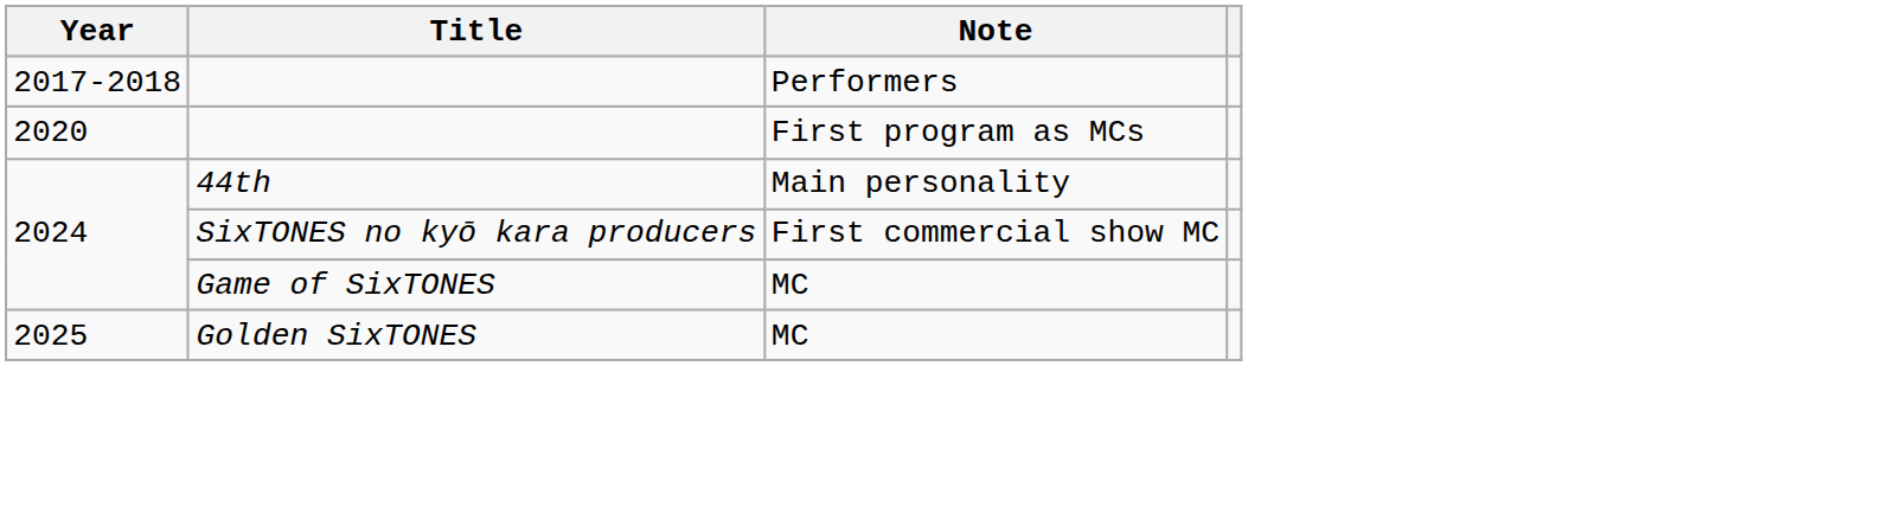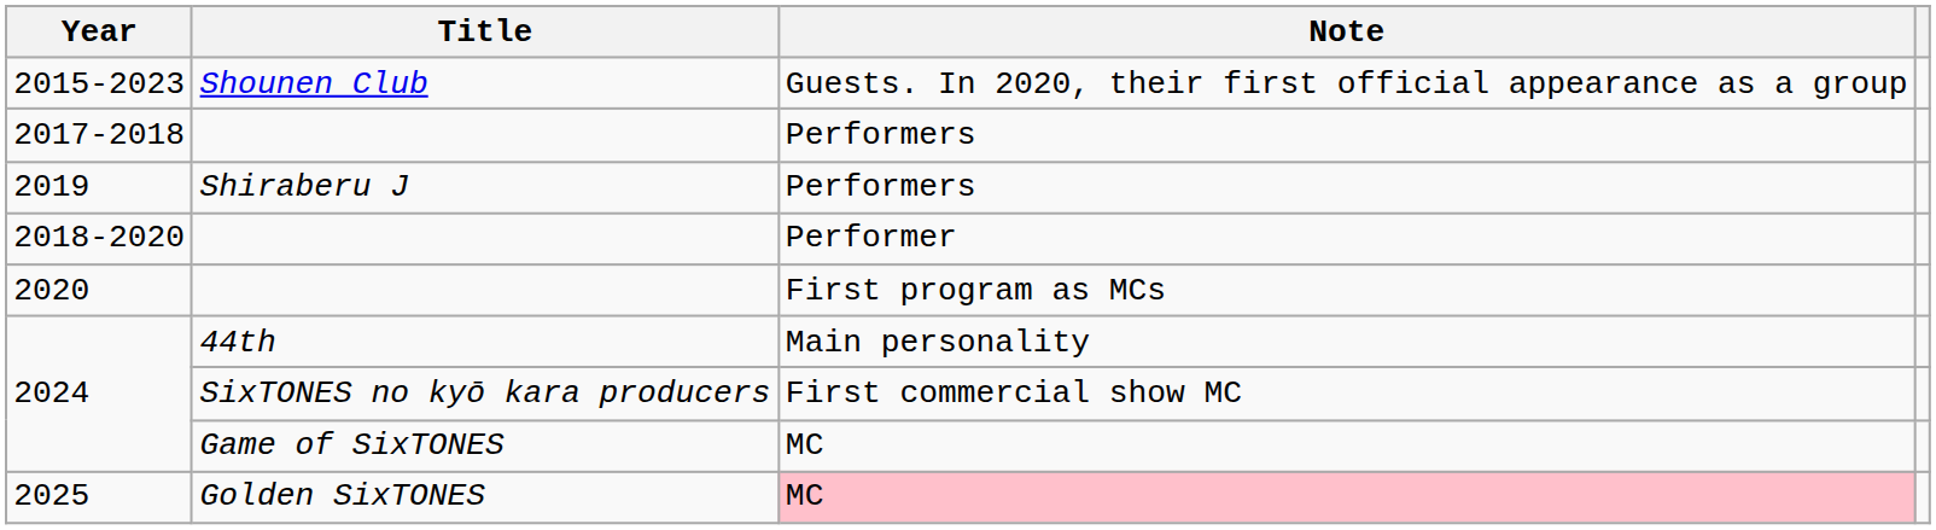 <table class="wikitable">
 <tr>
 <th>Year</th>
 <th>Title</th>
 <th>Note</th>
 <th></th>
 </tr>
 <tr>
+<td>2015-2023</td>
+<td><em><a href='#'>Shounen Club</a></em></td>
+<td>Guests. In 2020, their first official appearance as a group</td>
+<td></td>
+</tr>
+<tr>
 <td>2017-2018</td>
 <td><em></em></td>
 <td>Performers</td>
+<td></td>
+</tr>
+<tr>
+<td>2019</td>
+<td><em>Shiraberu J</em></td>
+<td>Performers</td>
+<td></td>
+</tr>
+<tr>
+<td>2018-2020</td>
+<td><em></em></td>
+<td>Performer</td>
 <td></td>
 </tr>
 <tr>
 <td>2020</td>
 <td><em></em></td>
 <td>First program as MCs</td>
 <td></td>
 </tr>
 <tr>
 <td rowspan="3">2024</td>
 <td><em>44th </em></td>
 <td>Main personality</td>
 <td></td>
 </tr>
 <tr>
 <td><em>SixTONES no kyō kara producers</em></td>
 <td>First commercial show MC</td>
 <td></td>
 </tr>
 <tr>
 <td><em>Game of SixTONES</em></td>
 <td>MC</td>
 <td></td>
 </tr>
 <tr>
 <td>2025</td>
 <td><em>Golden SixTONES</em></td>
-<td>MC</td>
+<td style="background: pink;">MC</td>
 <td></td>
 </tr>
 </table>
